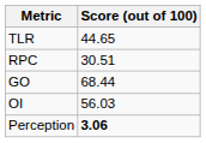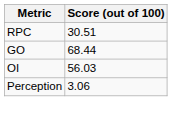 <table class="wikitable">
 <tr>
 <th>Metric</th>
 <th>Score (out of 100)</th>
-</tr>
-<tr>
-<td>TLR</td>
-<td>44.65</td>
 </tr>
 <tr>
 <td>RPC</td>
 <td>30.51</td>
 </tr>
 <tr>
 <td>GO</td>
 <td>68.44</td>
 </tr>
 <tr>
 <td>OI</td>
 <td>56.03</td>
 </tr>
 <tr>
 <td>Perception</td>
-<td><strong>3.06</strong></td>
+<td>3.06</td>
 </tr>
 </table>
